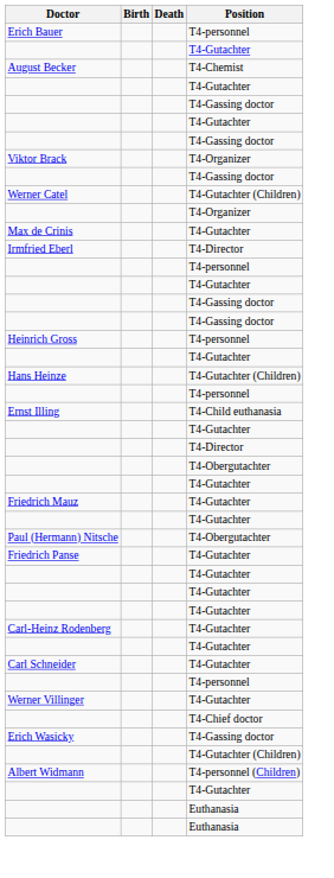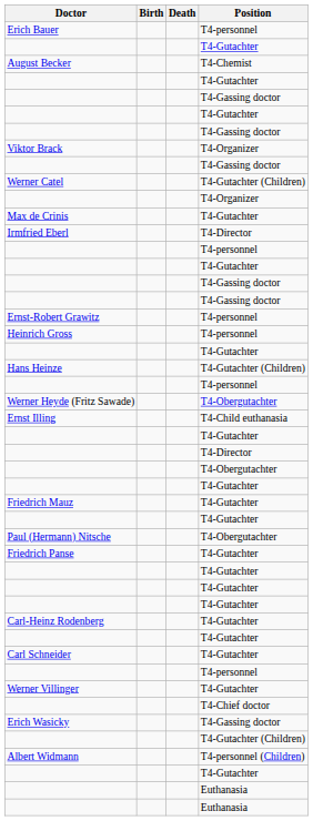 <table class="wikitable sortable">
 <tr>
 <th>Doctor</th>
 <th>Birth</th>
 <th>Death</th>
 <th>Position</th>
 </tr>
 <tr>
 <td><a href='#'>Erich Bauer</a></td>
 <td></td>
 <td></td>
 <td>T4-personnel</td>
 </tr>
 <tr>
 <td></td>
 <td></td>
 <td></td>
 <td><a href='#'>T4-Gutachter</a></td>
 </tr>
 <tr>
 <td><a href='#'>August Becker</a></td>
 <td></td>
 <td></td>
 <td>T4-Chemist</td>
 </tr>
 <tr>
 <td></td>
 <td></td>
 <td></td>
 <td>T4-Gutachter</td>
 </tr>
 <tr>
 <td></td>
 <td></td>
 <td></td>
 <td>T4-Gassing doctor</td>
 </tr>
 <tr>
 <td></td>
 <td></td>
 <td></td>
 <td>T4-Gutachter</td>
 </tr>
 <tr>
 <td></td>
 <td></td>
 <td align="center"></td>
 <td>T4-Gassing doctor</td>
 </tr>
 <tr>
 <td><a href='#'>Viktor Brack</a></td>
 <td></td>
 <td></td>
 <td>T4-Organizer</td>
 </tr>
 <tr>
 <td></td>
 <td></td>
 <td></td>
 <td>T4-Gassing doctor</td>
 </tr>
 <tr>
 <td><a href='#'>Werner Catel</a></td>
 <td></td>
 <td></td>
 <td>T4-Gutachter (Children)</td>
 </tr>
 <tr>
 <td></td>
 <td></td>
 <td></td>
 <td>T4-Organizer</td>
 </tr>
 <tr>
 <td><a href='#'>Max de Crinis</a></td>
 <td></td>
 <td></td>
 <td>T4-Gutachter</td>
 </tr>
 <tr>
 <td><a href='#'>Irmfried Eberl</a></td>
 <td></td>
 <td></td>
 <td>T4-Director</td>
 </tr>
 <tr>
 <td></td>
 <td></td>
 <td></td>
 <td>T4-personnel</td>
 </tr>
 <tr>
 <td></td>
 <td></td>
 <td></td>
 <td>T4-Gutachter</td>
 </tr>
 <tr>
 <td></td>
 <td></td>
 <td></td>
 <td>T4-Gassing doctor</td>
 </tr>
 <tr>
 <td></td>
 <td></td>
 <td></td>
 <td>T4-Gassing doctor</td>
 </tr>
 <tr>
+<td><a href='#'>Ernst-Robert Grawitz</a></td>
+<td></td>
+<td></td>
+<td>T4-personnel</td>
+</tr>
+<tr>
 <td><a href='#'>Heinrich Gross</a></td>
 <td></td>
 <td></td>
 <td>T4-personnel</td>
 </tr>
 <tr>
 <td></td>
 <td></td>
 <td></td>
 <td>T4-Gutachter</td>
 </tr>
 <tr>
 <td><a href='#'>Hans Heinze</a></td>
 <td></td>
 <td></td>
 <td>T4-Gutachter (Children)</td>
 </tr>
 <tr>
 <td></td>
 <td></td>
 <td></td>
 <td>T4-personnel</td>
+</tr>
+<tr>
+<td><a href='#'>Werner Heyde</a> (Fritz Sawade)</td>
+<td></td>
+<td></td>
+<td><a href='#'>T4-Obergutachter</a></td>
 </tr>
 <tr>
 <td><a href='#'>Ernst Illing</a></td>
 <td></td>
 <td></td>
 <td>T4-Child euthanasia</td>
 </tr>
 <tr>
 <td></td>
 <td></td>
 <td></td>
 <td>T4-Gutachter</td>
 </tr>
 <tr>
 <td></td>
 <td></td>
 <td></td>
 <td>T4-Director</td>
 </tr>
 <tr>
 <td></td>
 <td></td>
 <td></td>
 <td>T4-Obergutachter</td>
 </tr>
 <tr>
 <td></td>
 <td></td>
 <td></td>
 <td>T4-Gutachter</td>
 </tr>
 <tr>
 <td><a href='#'>Friedrich Mauz</a></td>
 <td></td>
 <td></td>
 <td>T4-Gutachter</td>
 </tr>
 <tr>
 <td></td>
 <td></td>
 <td></td>
 <td>T4-Gutachter</td>
 </tr>
 <tr>
 <td><a href='#'>Paul (Hermann) Nitsche</a></td>
 <td></td>
 <td></td>
 <td>T4-Obergutachter</td>
 </tr>
 <tr>
 <td><a href='#'>Friedrich Panse</a></td>
 <td></td>
 <td></td>
 <td>T4-Gutachter</td>
 </tr>
 <tr>
 <td></td>
 <td></td>
 <td></td>
 <td>T4-Gutachter</td>
 </tr>
 <tr>
 <td></td>
 <td></td>
 <td></td>
 <td>T4-Gutachter</td>
 </tr>
 <tr>
 <td></td>
 <td></td>
 <td></td>
 <td>T4-Gutachter</td>
 </tr>
 <tr>
 <td><a href='#'>Carl-Heinz Rodenberg</a></td>
 <td></td>
 <td align="center"></td>
 <td>T4-Gutachter</td>
 </tr>
 <tr>
 <td></td>
 <td></td>
 <td></td>
 <td>T4-Gutachter</td>
 </tr>
 <tr>
 <td><a href='#'>Carl Schneider</a></td>
 <td></td>
 <td></td>
 <td>T4-Gutachter</td>
 </tr>
 <tr>
 <td></td>
 <td></td>
 <td></td>
 <td>T4-personnel</td>
 </tr>
 <tr>
 <td><a href='#'>Werner Villinger</a></td>
 <td></td>
 <td></td>
 <td>T4-Gutachter</td>
 </tr>
 <tr>
 <td></td>
 <td></td>
 <td></td>
 <td>T4-Chief doctor</td>
 </tr>
 <tr>
 <td><a href='#'>Erich Wasicky</a></td>
 <td></td>
 <td></td>
 <td>T4-Gassing doctor</td>
 </tr>
 <tr>
 <td></td>
 <td></td>
 <td></td>
 <td>T4-Gutachter (Children)</td>
 </tr>
 <tr>
 <td><a href='#'>Albert Widmann</a></td>
 <td></td>
 <td></td>
 <td>T4-personnel (<a href='#'>Children</a>)</td>
 </tr>
 <tr>
 <td></td>
 <td></td>
 <td></td>
 <td>T4-Gutachter</td>
 </tr>
 <tr>
 <td></td>
 <td></td>
 <td></td>
 <td>Euthanasia</td>
 </tr>
 <tr>
 <td></td>
 <td></td>
 <td></td>
 <td>Euthanasia</td>
 </tr>
 </table>
